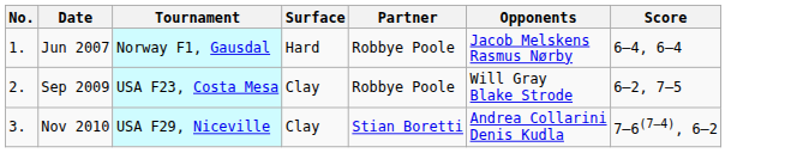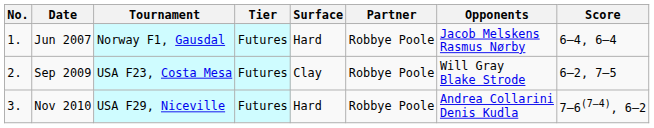 <table class="sortable wikitable">
 <tr>
 <th class="unsortable">No.</th>
 <th>Date</th>
 <th>Tournament</th>
+<th>Tier</th>
 <th>Surface</th>
 <th>Partner</th>
 <th>Opponents</th>
 <th class="unsortable">Score</th>
 </tr>
 <tr>
 <td>1.</td>
 <td>Jun 2007</td>
 <td style="background:#cffcff;">Norway F1, <a href='#'>Gausdal</a></td>
+<td style="background:#cffcff;">Futures</td>
 <td>Hard</td>
 <td> Robbye Poole</td>
 <td> <a href='#'>Jacob Melskens</a><br> <a href='#'>Rasmus Nørby</a></td>
 <td>6–4, 6–4</td>
 </tr>
 <tr>
 <td>2.</td>
 <td>Sep 2009</td>
 <td style="background:#cffcff;">USA F23, <a href='#'>Costa Mesa</a></td>
+<td style="background:#cffcff;">Futures</td>
 <td>Clay</td>
 <td> Robbye Poole</td>
 <td> Will Gray <br> <a href='#'>Blake Strode</a></td>
 <td>6–2, 7–5</td>
 </tr>
 <tr>
 <td>3.</td>
 <td>Nov 2010</td>
 <td style="background:#cffcff;">USA F29, <a href='#'>Niceville</a></td>
-<td>Clay</td>
-<td> <a href='#'>Stian Boretti</a></td>
+<td style="background:#cffcff;">Futures</td>
+<td>Hard</td>
+<td> Robbye Poole</td>
 <td> <a href='#'>Andrea Collarini</a><br> <a href='#'>Denis Kudla</a></td>
 <td>7–6<sup>(7–4)</sup>, 6–2</td>
 </tr>
 </table>
